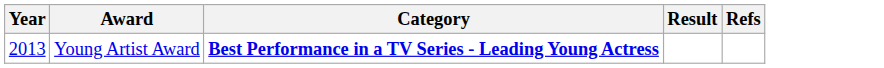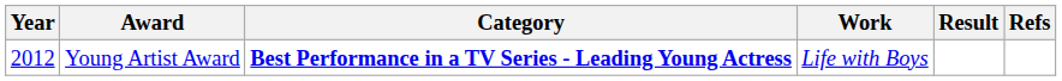 <table class="wikitable" rowspan=6; style="text-align: center; background:#ffffff;">
 <tr>
 <th>Year</th>
 <th>Award</th>
 <th>Category</th>
+<th>Work</th>
 <th>Result</th>
 <th>Refs</th>
 </tr>
 <tr>
-<td><a href='#'>2013</a></td>
+<td><a href='#'>2012</a></td>
 <td><a href='#'>Young Artist Award</a></td>
 <td><strong><a href='#'>Best Performance in a TV Series - Leading Young Actress</a></strong></td>
+<td><em><a href='#'>Life with Boys</a></em></td>
 <td></td>
 <td style="text-align:center;"></td>
 </tr>
 </table>
